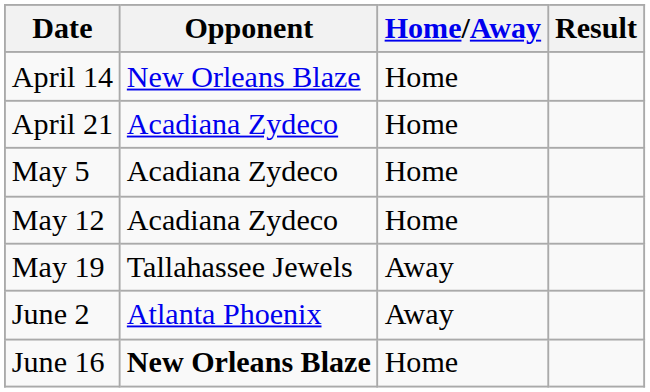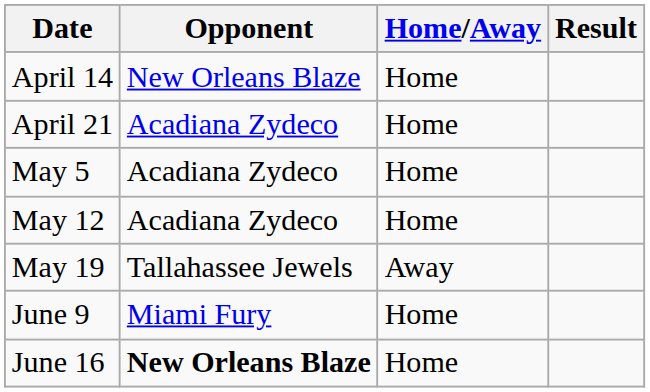 <table class="wikitable">
 <tr>
 <th>Date</th>
 <th>Opponent</th>
 <th><a href='#'>Home</a>/<a href='#'>Away</a></th>
 <th>Result</th>
 </tr>
 <tr>
 <td>April 14</td>
 <td><a href='#'>New Orleans Blaze</a></td>
 <td>Home</td>
 <td></td>
 </tr>
 <tr>
 <td>April 21</td>
 <td><a href='#'>Acadiana Zydeco</a></td>
 <td>Home</td>
 <td></td>
 </tr>
 <tr>
 <td>May 5</td>
 <td>Acadiana Zydeco</td>
 <td>Home</td>
 <td></td>
 </tr>
 <tr>
 <td>May 12</td>
 <td>Acadiana Zydeco</td>
 <td>Home</td>
 <td></td>
 </tr>
 <tr>
 <td>May 19</td>
 <td>Tallahassee Jewels</td>
 <td>Away</td>
 <td></td>
 </tr>
 <tr>
-<td>June 2</td>
-<td><a href='#'>Atlanta Phoenix</a></td>
-<td>Away</td>
+<td>June 9</td>
+<td><a href='#'>Miami Fury</a></td>
+<td>Home</td>
 <td></td>
 </tr>
 <tr>
 <td>June 16</td>
 <td><strong>New Orleans Blaze</strong></td>
 <td>Home</td>
 <td></td>
 </tr>
 </table>
